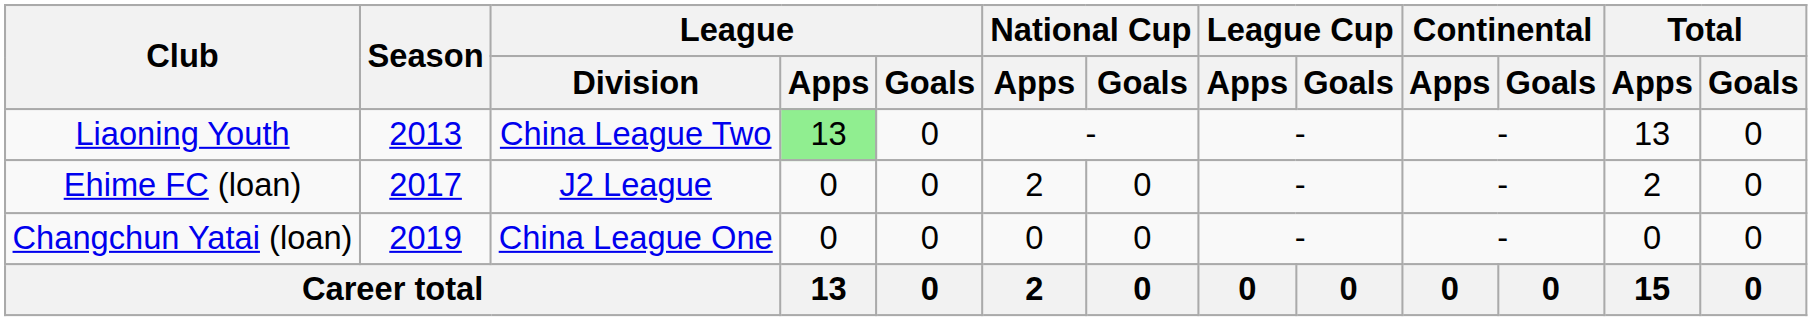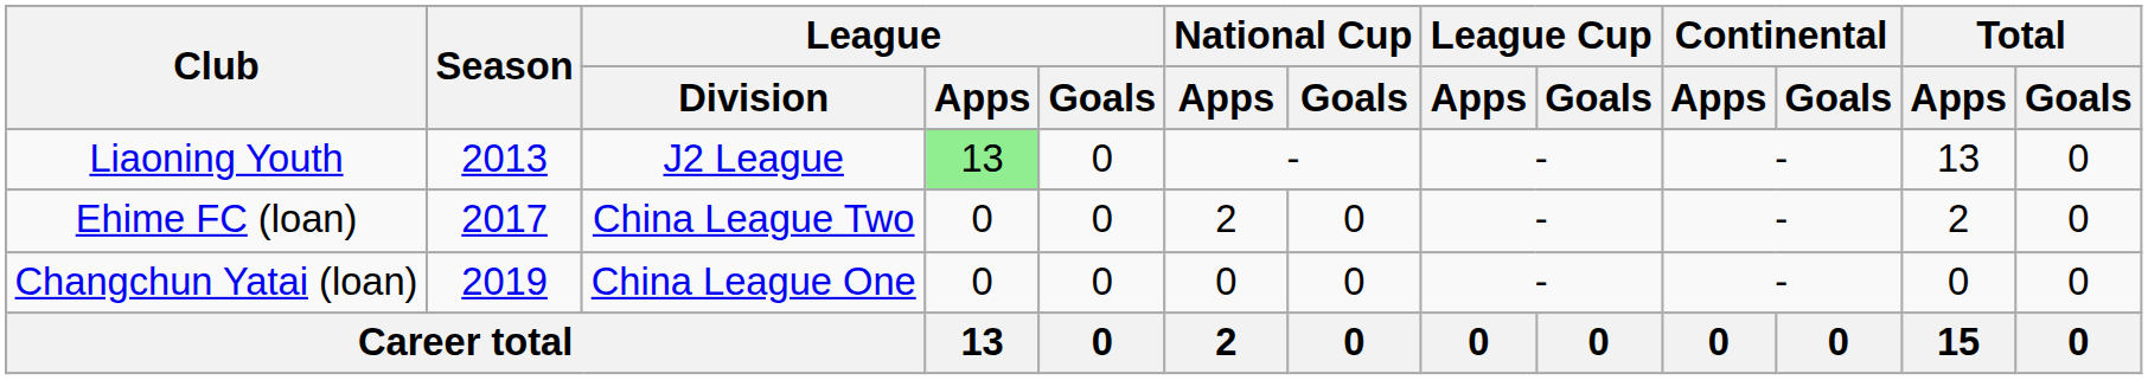 <table class="wikitable" style="text-align: center">
 <tr>
 <th rowspan="2">Club</th>
 <th rowspan="2">Season</th>
 <th colspan="3">League</th>
 <th colspan="2">National Cup</th>
 <th colspan="2">League Cup</th>
 <th colspan="2">Continental</th>
 <th colspan="2">Total</th>
 </tr>
 <tr>
 <th>Division</th>
 <th>Apps</th>
 <th>Goals</th>
 <th>Apps</th>
 <th>Goals</th>
 <th>Apps</th>
 <th>Goals</th>
 <th>Apps</th>
 <th>Goals</th>
 <th>Apps</th>
 <th>Goals</th>
 </tr>
 <tr>
 <td><a href='#'>Liaoning Youth</a></td>
 <td><a href='#'>2013</a></td>
-<td><a href='#'>China League Two</a></td>
+<td><a href='#'>J2 League</a></td>
 <td style="background: lightgreen;">13</td>
 <td>0</td>
 <td colspan="2">-</td>
 <td colspan="2">-</td>
 <td colspan="2">-</td>
 <td>13</td>
 <td>0</td>
 </tr>
 <tr>
 <td><a href='#'>Ehime FC</a> (loan)</td>
 <td><a href='#'>2017</a></td>
-<td><a href='#'>J2 League</a></td>
+<td><a href='#'>China League Two</a></td>
 <td>0</td>
 <td>0</td>
 <td>2</td>
 <td>0</td>
 <td colspan="2">-</td>
 <td colspan="2">-</td>
 <td>2</td>
 <td>0</td>
 </tr>
 <tr>
 <td><a href='#'>Changchun Yatai</a> (loan)</td>
 <td><a href='#'>2019</a></td>
 <td><a href='#'>China League One</a></td>
 <td>0</td>
 <td>0</td>
 <td>0</td>
 <td>0</td>
 <td colspan="2">-</td>
 <td colspan="2">-</td>
 <td>0</td>
 <td>0</td>
 </tr>
 <tr>
 <th colspan=3>Career total</th>
 <th>13</th>
 <th>0</th>
 <th>2</th>
 <th>0</th>
 <th>0</th>
 <th>0</th>
 <th>0</th>
 <th>0</th>
 <th>15</th>
 <th>0</th>
 </tr>
 </table>
